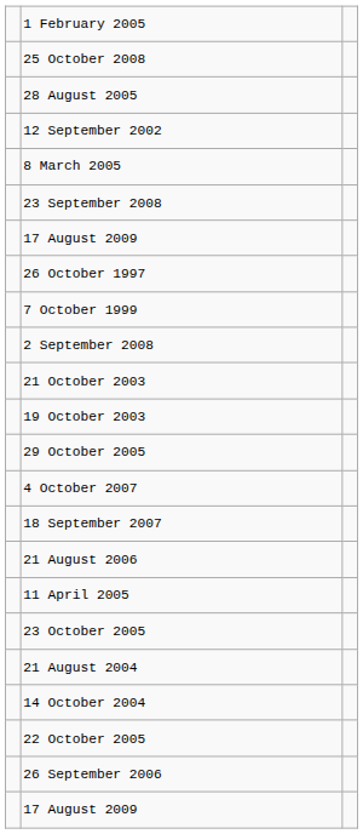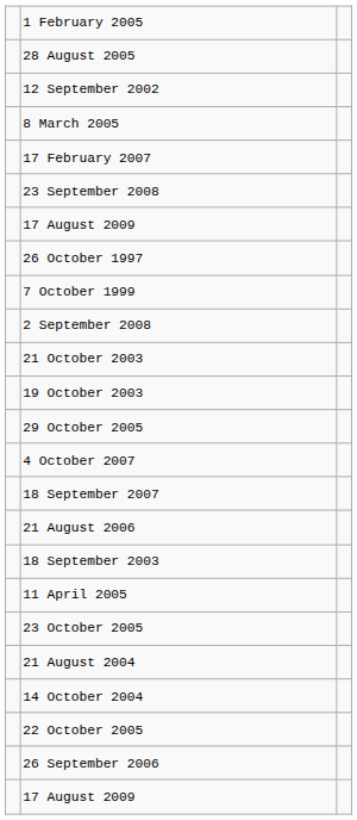 <table class="wikitable" style="font-size: 89%; float: left; width: 26em; margin-right: 1em; height: 700px">
 <tr>
 <td></td>
 <td>1 February 2005</td>
-<td></td>
-</tr>
-<tr>
-<td></td>
-<td>25 October 2008</td>
 <td></td>
 </tr>
 <tr>
 <td></td>
 <td>28 August 2005</td>
 <td></td>
 </tr>
 <tr>
 <td></td>
 <td>12 September 2002</td>
 <td></td>
 </tr>
 <tr>
 <td></td>
 <td>8 March 2005</td>
+<td></td>
+</tr>
+<tr>
+<td></td>
+<td>17 February 2007</td>
 <td></td>
 </tr>
 <tr>
 <td></td>
 <td>23 September 2008</td>
 <td></td>
 </tr>
 <tr>
 <td></td>
 <td>17 August 2009</td>
 <td></td>
 </tr>
 <tr>
 <td></td>
 <td>26 October 1997</td>
 <td></td>
 </tr>
 <tr>
 <td></td>
 <td>7 October 1999</td>
 <td></td>
 </tr>
 <tr>
 <td></td>
 <td>2 September 2008</td>
 <td></td>
 </tr>
 <tr>
 <td></td>
 <td>21 October 2003</td>
 <td></td>
 </tr>
 <tr>
 <td></td>
 <td>19 October 2003</td>
 <td></td>
 </tr>
 <tr>
 <td></td>
 <td>29 October 2005</td>
 <td></td>
 </tr>
 <tr>
 <td></td>
 <td>4 October 2007</td>
 <td></td>
 </tr>
 <tr>
 <td></td>
 <td>18 September 2007</td>
 <td></td>
 </tr>
 <tr>
 <td></td>
 <td>21 August 2006</td>
 <td></td>
 </tr>
 <tr>
 <td></td>
+<td>18 September 2003</td>
+<td></td>
+</tr>
+<tr>
+<td></td>
 <td>11 April 2005</td>
 <td></td>
 </tr>
 <tr>
 <td></td>
 <td>23 October 2005</td>
 <td></td>
 </tr>
 <tr>
 <td></td>
 <td>21 August 2004</td>
 <td></td>
 </tr>
 <tr>
 <td></td>
 <td>14 October 2004</td>
 <td></td>
 </tr>
 <tr>
 <td></td>
 <td>22 October 2005</td>
 <td></td>
 </tr>
 <tr>
 <td></td>
 <td>26 September 2006</td>
 <td></td>
 </tr>
 <tr>
 <td></td>
 <td>17 August 2009</td>
 <td></td>
 </tr>
 </table>
